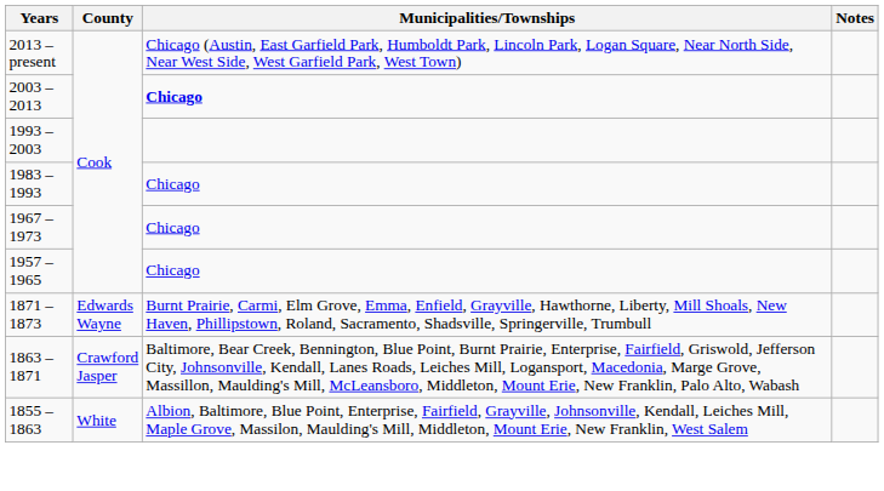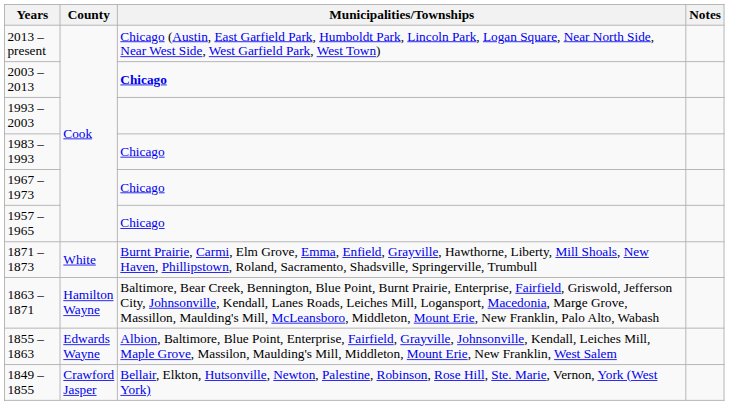 <table class=wikitable>
 <tr valign=bottom>
 <th>Years</th>
 <th>County</th>
 <th>Municipalities/Townships</th>
 <th>Notes</th>
 </tr>
 <tr>
 <td>2013 – present</td>
 <td rowspan=6><a href='#'>Cook</a></td>
 <td><a href='#'>Chicago</a> (<a href='#'>Austin</a>, <a href='#'>East Garfield Park</a>, <a href='#'>Humboldt Park</a>, <a href='#'>Lincoln Park</a>, <a href='#'>Logan Square</a>, <a href='#'>Near North Side</a>, <a href='#'>Near West Side</a>, <a href='#'>West Garfield Park</a>, <a href='#'>West Town</a>)</td>
 <td></td>
 </tr>
 <tr>
 <td>2003 – 2013</td>
 <td><strong><a href='#'>Chicago</a></strong></td>
 <td></td>
 </tr>
 <tr>
 <td>1993 – 2003</td>
 <td></td>
 <td></td>
 </tr>
 <tr>
 <td>1983 – 1993</td>
 <td><a href='#'>Chicago</a></td>
 <td></td>
 </tr>
 <tr>
 <td>1967 – 1973</td>
 <td><a href='#'>Chicago</a></td>
 <td></td>
 </tr>
 <tr>
 <td>1957 – 1965</td>
 <td><a href='#'>Chicago</a></td>
 <td></td>
 </tr>
 <tr>
 <td>1871 – 1873</td>
-<td><a href='#'>Edwards</a><br><a href='#'>Wayne</a></td>
+<td><a href='#'>White</a></td>
 <td><a href='#'>Burnt Prairie</a>, <a href='#'>Carmi</a>, Elm Grove, <a href='#'>Emma</a>, <a href='#'>Enfield</a>, <a href='#'>Grayville</a>, Hawthorne, Liberty, <a href='#'>Mill Shoals</a>, <a href='#'>New Haven</a>, <a href='#'>Phillipstown</a>, Roland, Sacramento, Shadsville, Springerville, Trumbull</td>
 <td></td>
 </tr>
 <tr>
 <td>1863 – 1871</td>
-<td><a href='#'>Crawford</a><br><a href='#'>Jasper</a></td>
+<td><a href='#'>Hamilton</a><br><a href='#'>Wayne</a></td>
 <td>Baltimore, Bear Creek, Bennington, Blue Point, Burnt Prairie, Enterprise, <a href='#'>Fairfield</a>, Griswold, Jefferson City, <a href='#'>Johnsonville</a>, Kendall, Lanes Roads, Leiches Mill, Logansport, <a href='#'>Macedonia</a>, Marge Grove, Massillon, Maulding's Mill, <a href='#'>McLeansboro</a>, Middleton, <a href='#'>Mount Erie</a>, New Franklin, Palo Alto, Wabash</td>
 <td></td>
 </tr>
 <tr>
 <td>1855 – 1863</td>
-<td><a href='#'>White</a></td>
+<td><a href='#'>Edwards</a><br><a href='#'>Wayne</a></td>
 <td><a href='#'>Albion</a>, Baltimore, Blue Point, Enterprise, <a href='#'>Fairfield</a>, <a href='#'>Grayville</a>, <a href='#'>Johnsonville</a>, Kendall, Leiches Mill, <a href='#'>Maple Grove</a>, Massilon, Maulding's Mill, Middleton, <a href='#'>Mount Erie</a>, New Franklin, <a href='#'>West Salem</a></td>
 <td></td>
 </tr>
+<tr>
+<td>1849 – 1855</td>
+<td><a href='#'>Crawford</a><br><a href='#'>Jasper</a></td>
+<td><a href='#'>Bellair</a>, Elkton, <a href='#'>Hutsonville</a>, <a href='#'>Newton</a>, <a href='#'>Palestine</a>, <a href='#'>Robinson</a>, <a href='#'>Rose Hill</a>, <a href='#'>Ste. Marie</a>, Vernon, <a href='#'>York (West York)</a></td>
+<td></td>
+</tr>
 </table>
